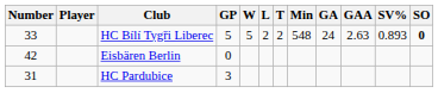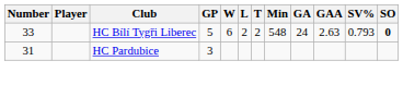 <table class="wikitable sortable" style="text-align:center; padding:4px; border-spacing=0;">
 <tr>
 <th>Number</th>
 <th>Player</th>
 <th>Club</th>
 <th>GP</th>
 <th>W</th>
 <th>L</th>
 <th>T</th>
 <th>Min</th>
 <th>GA</th>
 <th>GAA</th>
 <th>SV%</th>
 <th>SO</th>
 </tr>
 <tr>
 <td>33</td>
 <td align=left></td>
 <td align=left><a href='#'>HC Bílí Tygři Liberec</a></td>
 <td>5</td>
-<td>5</td>
+<td>6</td>
 <td>2</td>
 <td>2</td>
 <td>548</td>
 <td>24</td>
 <td>2.63</td>
-<td>0.893</td>
+<td>0.793</td>
 <td><strong>0</strong></td>
-</tr>
-<tr>
-<td>42</td>
-<td align=left></td>
-<td align=left><a href='#'>Eisbären Berlin</a></td>
-<td>0</td>
-<td></td>
-<td></td>
-<td></td>
-<td></td>
-<td></td>
-<td></td>
-<td></td>
-<td></td>
 </tr>
 <tr>
 <td>31</td>
 <td align=left></td>
 <td align=left><a href='#'>HC Pardubice</a></td>
 <td>3</td>
 <td></td>
 <td></td>
 <td></td>
 <td></td>
 <td></td>
 <td></td>
 <td></td>
 <td></td>
 </tr>
 </table>
